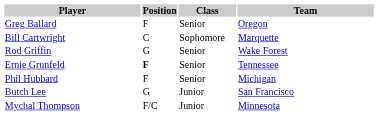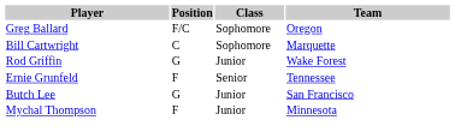 <table style="width:600px" "border:'1' 'solid' 'gray'">
 <tr>
 <th style="background:#CCCCCC;width:40%">Player</th>
 <th style="background:#CCCCCC;width:4%">Position</th>
 <th style="background:#CCCCCC;width:16%">Class</th>
 <th style="background:#CCCCCC;width:40%">Team</th>
 </tr>
 <tr>
 <td><a href='#'>Greg Ballard</a></td>
-<td>F</td>
-<td>Senior</td>
+<td>F/C</td>
+<td>Sophomore</td>
 <td><a href='#'>Oregon</a></td>
 </tr>
 <tr>
 <td><a href='#'>Bill Cartwright</a></td>
 <td>C</td>
 <td>Sophomore</td>
 <td><a href='#'>Marquette</a></td>
 </tr>
 <tr>
 <td><a href='#'>Rod Griffin</a></td>
 <td>G</td>
-<td>Senior</td>
+<td>Junior</td>
 <td><a href='#'>Wake Forest</a></td>
 </tr>
 <tr>
 <td><a href='#'>Ernie Grunfeld</a></td>
-<td><strong>F</strong></td>
+<td>F</td>
 <td>Senior</td>
 <td><a href='#'>Tennessee</a></td>
-</tr>
-<tr>
-<td><a href='#'>Phil Hubbard</a></td>
-<td>F</td>
-<td>Senior</td>
-<td><a href='#'>Michigan</a></td>
 </tr>
 <tr>
 <td><a href='#'>Butch Lee</a></td>
 <td>G</td>
 <td>Junior</td>
 <td><a href='#'>San Francisco</a></td>
 </tr>
 <tr>
 <td><a href='#'>Mychal Thompson</a></td>
-<td>F/C</td>
+<td>F</td>
 <td>Junior</td>
 <td><a href='#'>Minnesota</a></td>
 </tr>
 </table>
